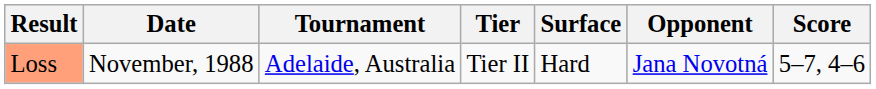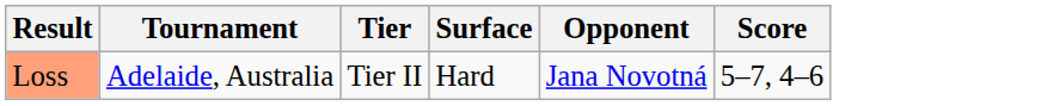 <table class="sortable wikitable">
 <tr>
 <th>Result</th>
-<th>Date</th>
 <th>Tournament</th>
 <th>Tier</th>
 <th>Surface</th>
 <th>Opponent</th>
 <th class="unsortable">Score</th>
 </tr>
 <tr>
 <td style="background:#FFA07A;">Loss</td>
-<td>November, 1988</td>
 <td><a href='#'>Adelaide</a>, Australia</td>
 <td>Tier II</td>
 <td>Hard</td>
 <td> <a href='#'>Jana Novotná</a></td>
 <td>5–7, 4–6</td>
 </tr>
 </table>
